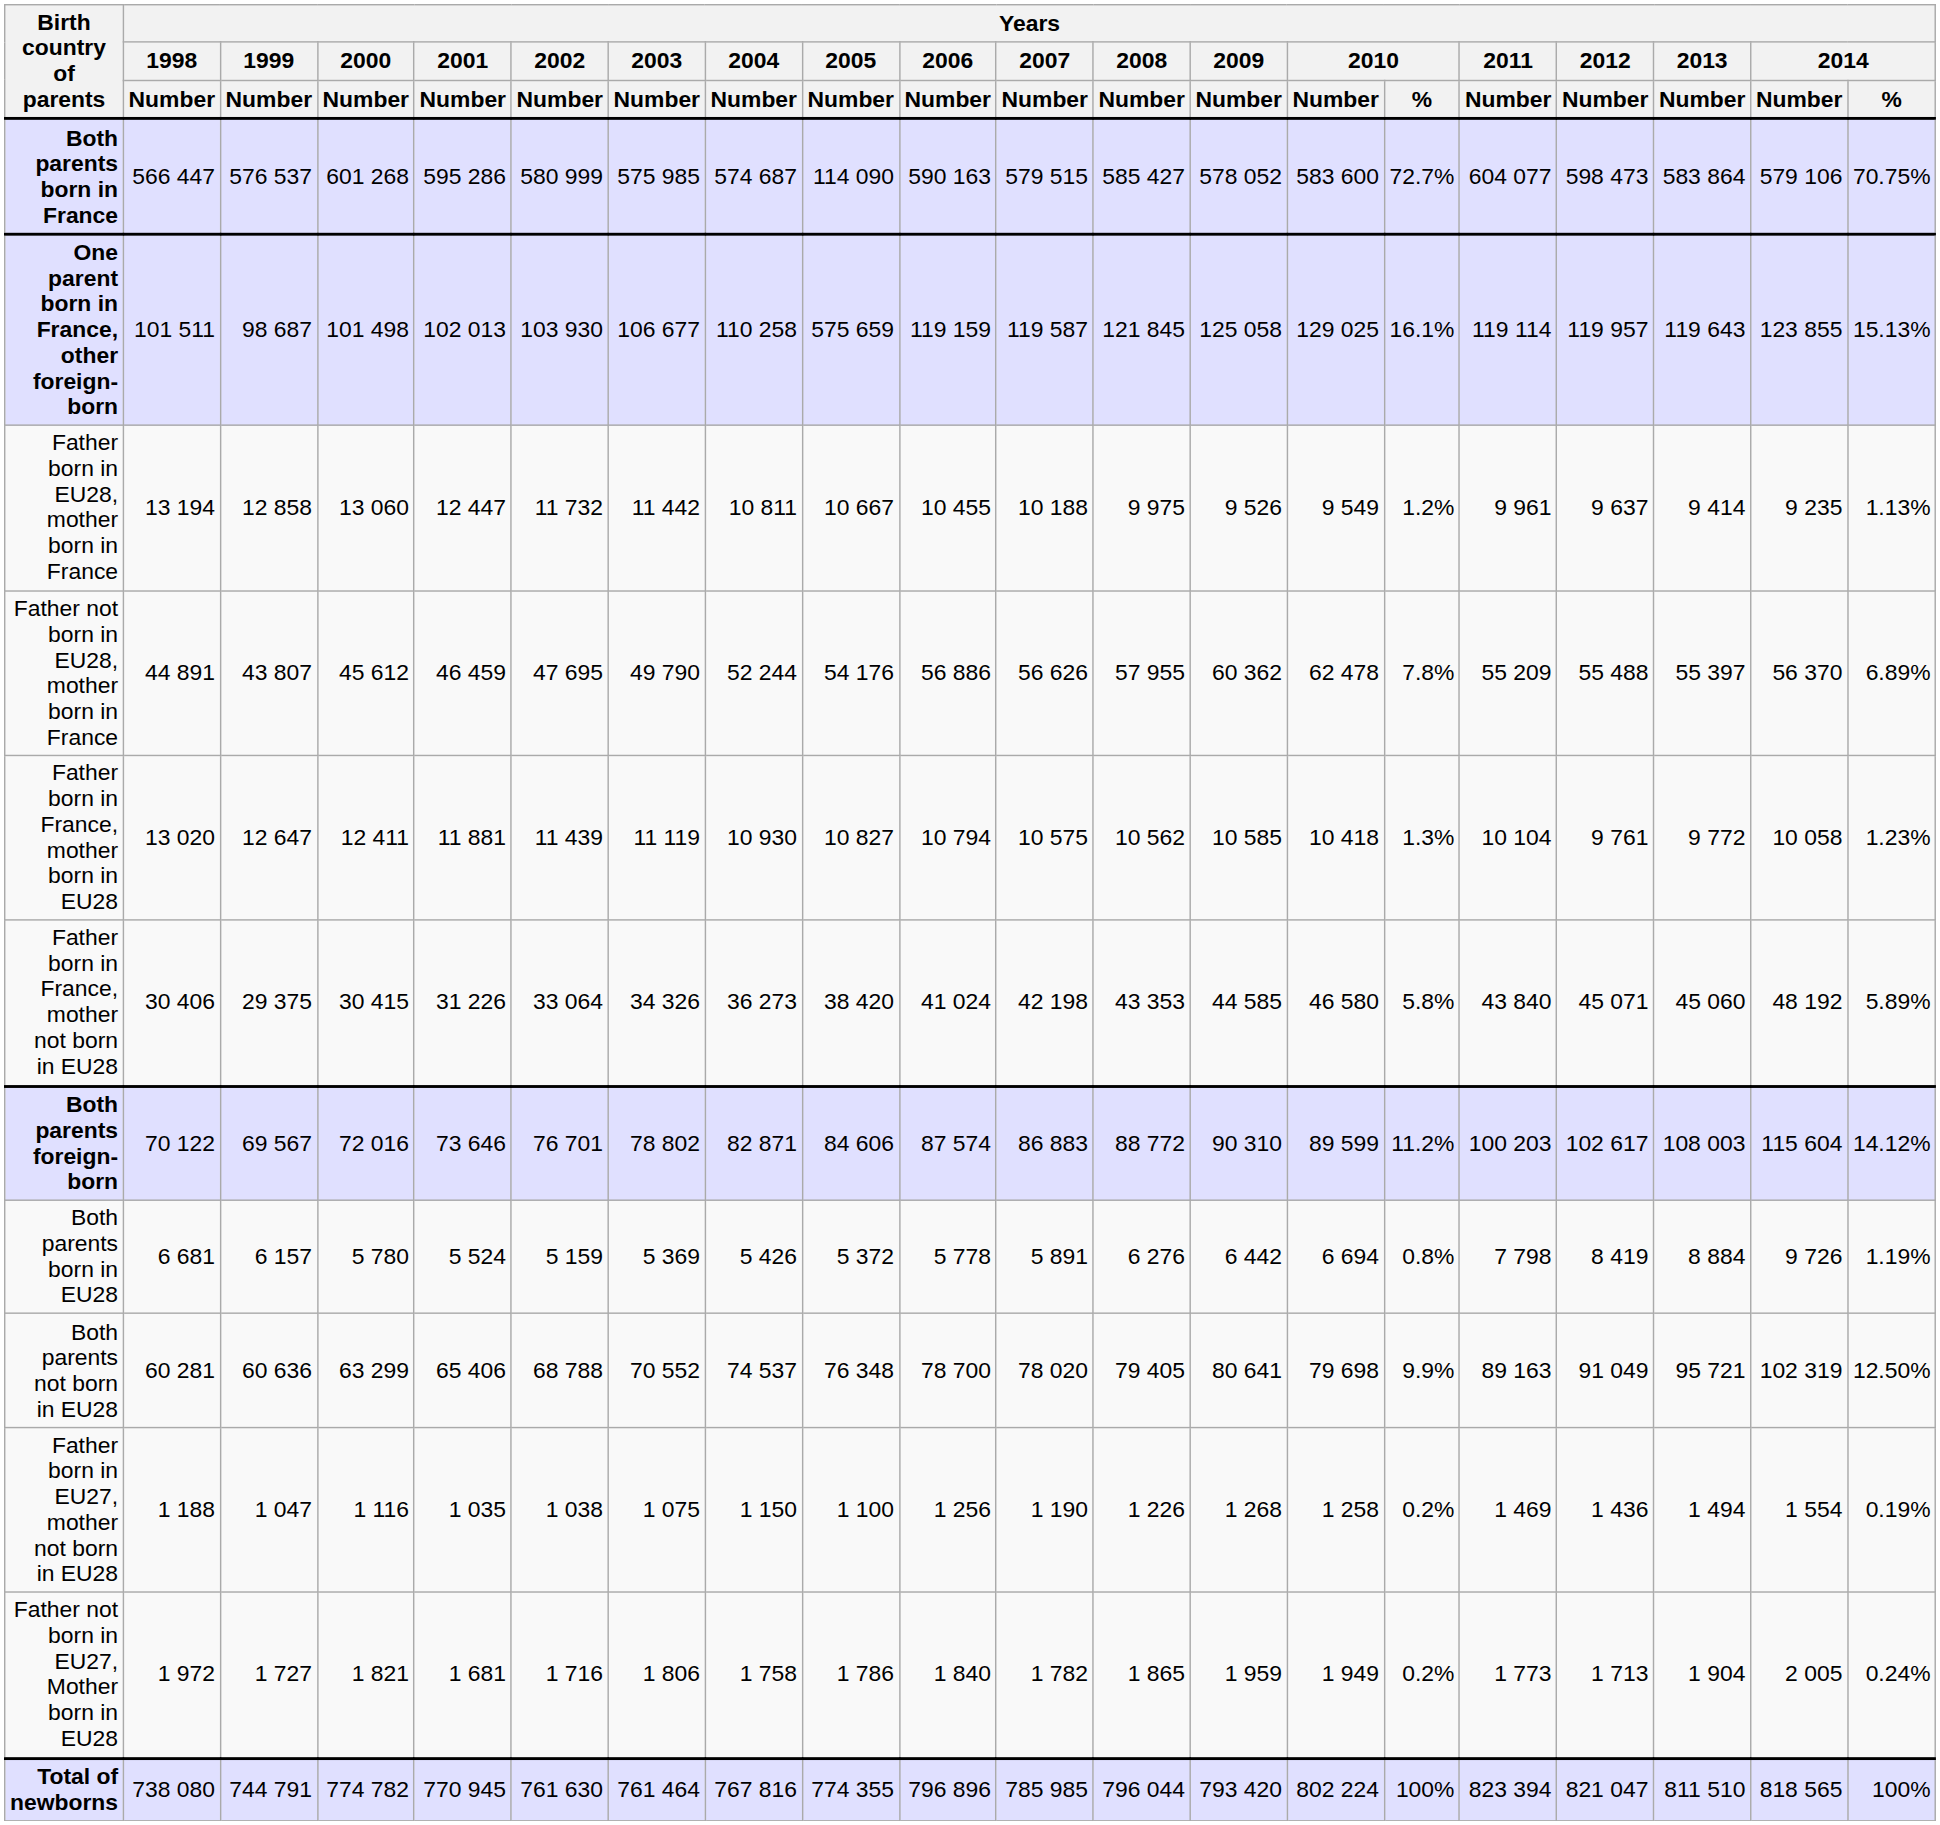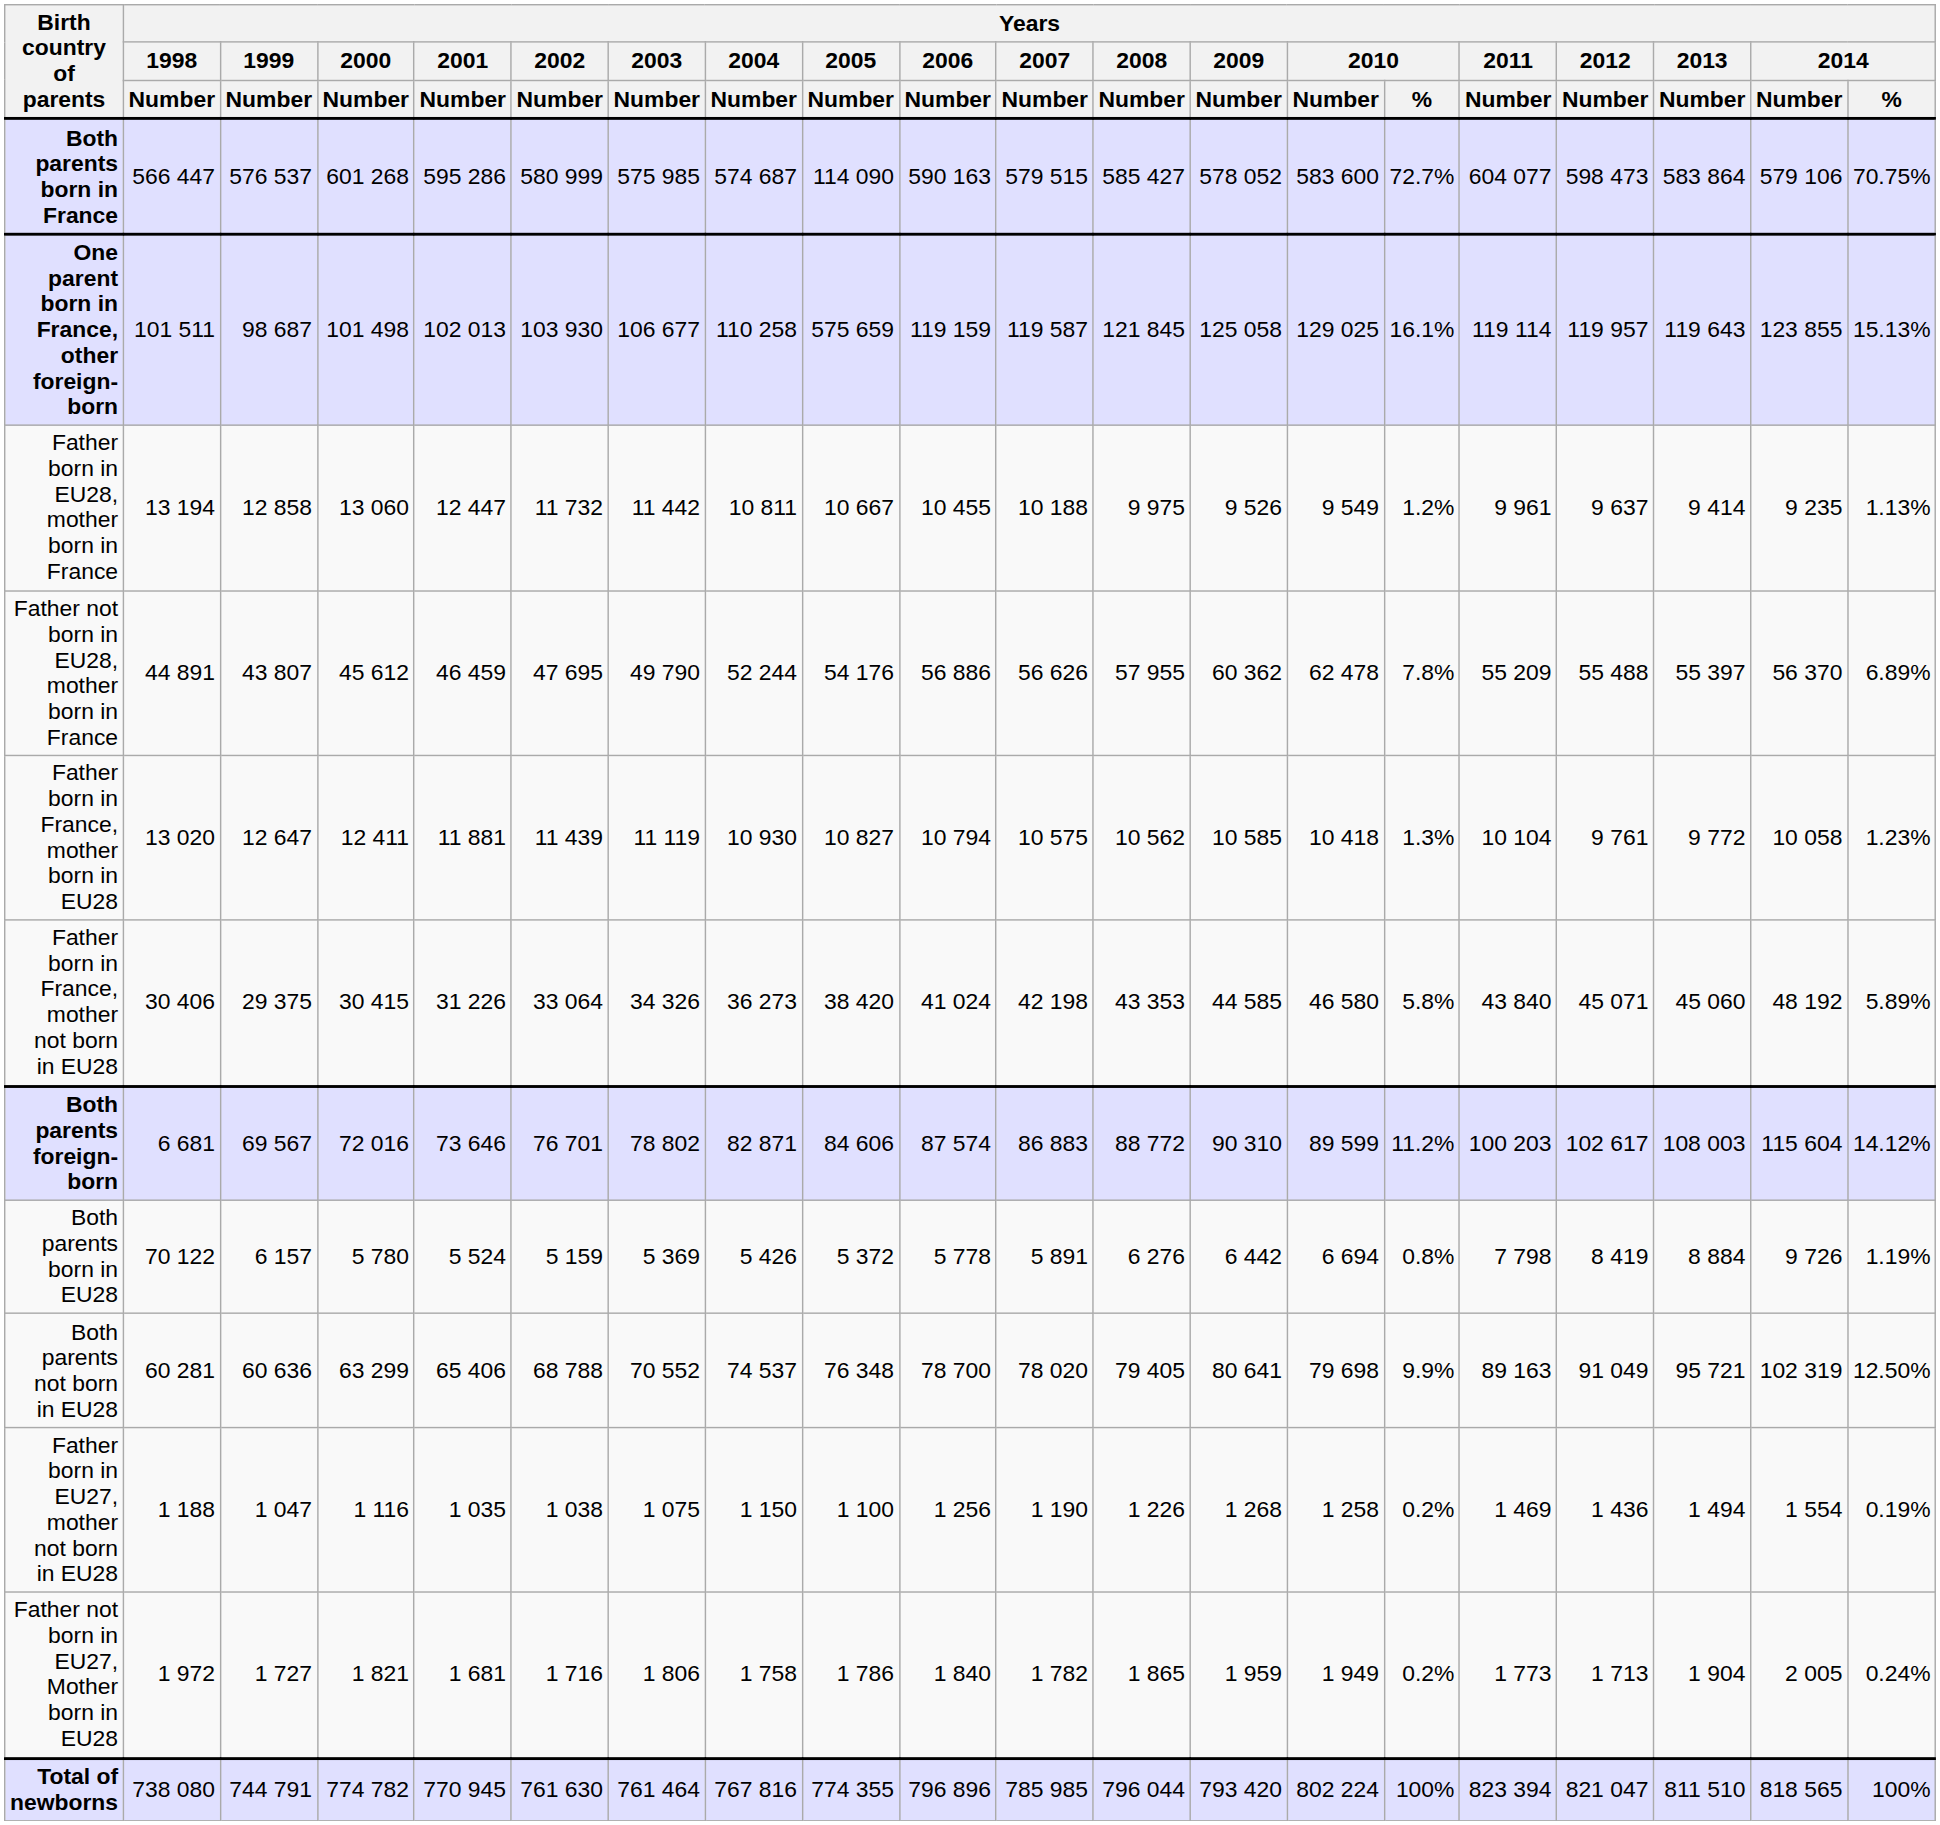 <table class="wikitable sortable mw-collapsible mw-collapsed col1left sort-under-center" style="text-align:right;">
 <tr>
 <th rowspan="3">Birth country of parents</th>
 <th colspan="19">Years</th>
 </tr>
 <tr>
 <th>1998</th>
 <th>1999</th>
 <th>2000</th>
 <th>2001</th>
 <th>2002</th>
 <th>2003</th>
 <th>2004</th>
 <th>2005</th>
 <th>2006</th>
 <th>2007</th>
 <th>2008</th>
 <th>2009</th>
 <th colspan="2">2010</th>
 <th>2011</th>
 <th>2012</th>
 <th>2013</th>
 <th colspan="2">2014</th>
 </tr>
 <tr style="background:#f0f0f0;">
 <th>Number</th>
 <th>Number</th>
 <th>Number</th>
 <th>Number</th>
 <th>Number</th>
 <th>Number</th>
 <th>Number</th>
 <th>Number</th>
 <th>Number</th>
 <th>Number</th>
 <th>Number</th>
 <th>Number</th>
 <th>Number</th>
 <th>%</th>
 <th>Number</th>
 <th>Number</th>
 <th>Number</th>
 <th>Number</th>
 <th>%</th>
 </tr>
 <tr style="border-top:2px solid black; background:#E0E0FF;">
 <td><strong>Both parents born in France</strong></td>
 <td>566 447</td>
 <td>576 537</td>
 <td>601 268</td>
 <td>595 286</td>
 <td>580 999</td>
 <td>575 985</td>
 <td>574 687</td>
 <td>114 090</td>
 <td>590 163</td>
 <td>579 515</td>
 <td>585 427</td>
 <td>578 052</td>
 <td>583 600</td>
 <td>72.7%</td>
 <td>604 077</td>
 <td>598 473</td>
 <td>583 864</td>
 <td>579 106</td>
 <td>70.75%</td>
 </tr>
 <tr style="border-top:2px solid black; background:#E0E0FF;">
 <td><strong>One parent born in France, other foreign-born</strong></td>
 <td>101 511</td>
 <td>98 687</td>
 <td>101 498</td>
 <td>102 013</td>
 <td>103 930</td>
 <td>106 677</td>
 <td>110 258</td>
 <td>575 659</td>
 <td>119 159</td>
 <td>119 587</td>
 <td>121 845</td>
 <td>125 058</td>
 <td>129 025</td>
 <td>16.1%</td>
 <td>119 114</td>
 <td>119 957</td>
 <td>119 643</td>
 <td>123 855</td>
 <td>15.13%</td>
 </tr>
 <tr>
 <td>Father born in EU28, mother born in France</td>
 <td>13 194</td>
 <td>12 858</td>
 <td>13 060</td>
 <td>12 447</td>
 <td>11 732</td>
 <td>11 442</td>
 <td>10 811</td>
 <td>10 667</td>
 <td>10 455</td>
 <td>10 188</td>
 <td>9 975</td>
 <td>9 526</td>
 <td>9 549</td>
 <td>1.2%</td>
 <td>9 961</td>
 <td>9 637</td>
 <td>9 414</td>
 <td>9 235</td>
 <td>1.13%</td>
 </tr>
 <tr>
 <td>Father not born in EU28, mother born in France</td>
 <td>44 891</td>
 <td>43 807</td>
 <td>45 612</td>
 <td>46 459</td>
 <td>47 695</td>
 <td>49 790</td>
 <td>52 244</td>
 <td>54 176</td>
 <td>56 886</td>
 <td>56 626</td>
 <td>57 955</td>
 <td>60 362</td>
 <td>62 478</td>
 <td>7.8%</td>
 <td>55 209</td>
 <td>55 488</td>
 <td>55 397</td>
 <td>56 370</td>
 <td>6.89%</td>
 </tr>
 <tr>
 <td>Father born in France, mother born in EU28</td>
 <td>13 020</td>
 <td>12 647</td>
 <td>12 411</td>
 <td>11 881</td>
 <td>11 439</td>
 <td>11 119</td>
 <td>10 930</td>
 <td>10 827</td>
 <td>10 794</td>
 <td>10 575</td>
 <td>10 562</td>
 <td>10 585</td>
 <td>10 418</td>
 <td>1.3%</td>
 <td>10 104</td>
 <td>9 761</td>
 <td>9 772</td>
 <td>10 058</td>
 <td>1.23%</td>
 </tr>
 <tr>
 <td>Father born in France, mother not born in EU28</td>
 <td>30 406</td>
 <td>29 375</td>
 <td>30 415</td>
 <td>31 226</td>
 <td>33 064</td>
 <td>34 326</td>
 <td>36 273</td>
 <td>38 420</td>
 <td>41 024</td>
 <td>42 198</td>
 <td>43 353</td>
 <td>44 585</td>
 <td>46 580</td>
 <td>5.8%</td>
 <td>43 840</td>
 <td>45 071</td>
 <td>45 060</td>
 <td>48 192</td>
 <td>5.89%</td>
 </tr>
 <tr style="border-top:2px solid black; background:#E0E0FF;">
 <td><strong>Both parents foreign-born</strong></td>
-<td>70 122</td>
+<td>6 681</td>
 <td>69 567</td>
 <td>72 016</td>
 <td>73 646</td>
 <td>76 701</td>
 <td>78 802</td>
 <td>82 871</td>
 <td>84 606</td>
 <td>87 574</td>
 <td>86 883</td>
 <td>88 772</td>
 <td>90 310</td>
 <td>89 599</td>
 <td>11.2%</td>
 <td>100 203</td>
 <td>102 617</td>
 <td>108 003</td>
 <td>115 604</td>
 <td>14.12%</td>
 </tr>
 <tr>
 <td>Both parents born in EU28</td>
-<td>6 681</td>
+<td>70 122</td>
 <td>6 157</td>
 <td>5 780</td>
 <td>5 524</td>
 <td>5 159</td>
 <td>5 369</td>
 <td>5 426</td>
 <td>5 372</td>
 <td>5 778</td>
 <td>5 891</td>
 <td>6 276</td>
 <td>6 442</td>
 <td>6 694</td>
 <td>0.8%</td>
 <td>7 798</td>
 <td>8 419</td>
 <td>8 884</td>
 <td>9 726</td>
 <td>1.19%</td>
 </tr>
 <tr>
 <td>Both parents not born in EU28</td>
 <td>60 281</td>
 <td>60 636</td>
 <td>63 299</td>
 <td>65 406</td>
 <td>68 788</td>
 <td>70 552</td>
 <td>74 537</td>
 <td>76 348</td>
 <td>78 700</td>
 <td>78 020</td>
 <td>79 405</td>
 <td>80 641</td>
 <td>79 698</td>
 <td>9.9%</td>
 <td>89 163</td>
 <td>91 049</td>
 <td>95 721</td>
 <td>102 319</td>
 <td>12.50%</td>
 </tr>
 <tr>
 <td>Father born in EU27, mother not born in EU28</td>
 <td>1 188</td>
 <td>1 047</td>
 <td>1 116</td>
 <td>1 035</td>
 <td>1 038</td>
 <td>1 075</td>
 <td>1 150</td>
 <td>1 100</td>
 <td>1 256</td>
 <td>1 190</td>
 <td>1 226</td>
 <td>1 268</td>
 <td>1 258</td>
 <td>0.2%</td>
 <td>1 469</td>
 <td>1 436</td>
 <td>1 494</td>
 <td>1 554</td>
 <td>0.19%</td>
 </tr>
 <tr>
 <td>Father not born in EU27, Mother born in EU28</td>
 <td>1 972</td>
 <td>1 727</td>
 <td>1 821</td>
 <td>1 681</td>
 <td>1 716</td>
 <td>1 806</td>
 <td>1 758</td>
 <td>1 786</td>
 <td>1 840</td>
 <td>1 782</td>
 <td>1 865</td>
 <td>1 959</td>
 <td>1 949</td>
 <td>0.2%</td>
 <td>1 773</td>
 <td>1 713</td>
 <td>1 904</td>
 <td>2 005</td>
 <td>0.24%</td>
 </tr>
 <tr style="border-top:2px solid black; background:#E0E0FF;">
 <td><strong>Total of newborns</strong></td>
 <td>738 080</td>
 <td>744 791</td>
 <td>774 782</td>
 <td>770 945</td>
 <td>761 630</td>
 <td>761 464</td>
 <td>767 816</td>
 <td>774 355</td>
 <td>796 896</td>
 <td>785 985</td>
 <td>796 044</td>
 <td>793 420</td>
 <td>802 224</td>
 <td>100%</td>
 <td>823 394</td>
 <td>821 047</td>
 <td>811 510</td>
 <td>818 565</td>
 <td>100%</td>
 </tr>
 </table>
